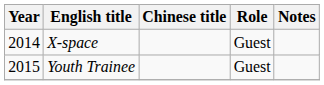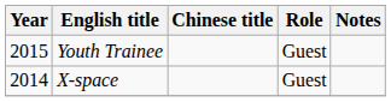 <table class="wikitable">
 <tr>
 <th>Year</th>
 <th>English title</th>
 <th>Chinese title</th>
 <th>Role</th>
 <th>Notes</th>
 </tr>
 <tr>
+<td>2015</td>
+<td><em>Youth Trainee</em></td>
+<td></td>
+<td>Guest</td>
+<td></td>
+</tr>
+<tr>
 <td>2014</td>
 <td><em>X-space</em></td>
 <td></td>
 <td>Guest</td>
 <td></td>
 </tr>
 <tr>
-<td>2015</td>
-<td><em>Youth Trainee</em></td>
-<td></td>
-<td>Guest</td>
-<td></td>
-</tr>
-<tr>
 </tr>
 </table>
